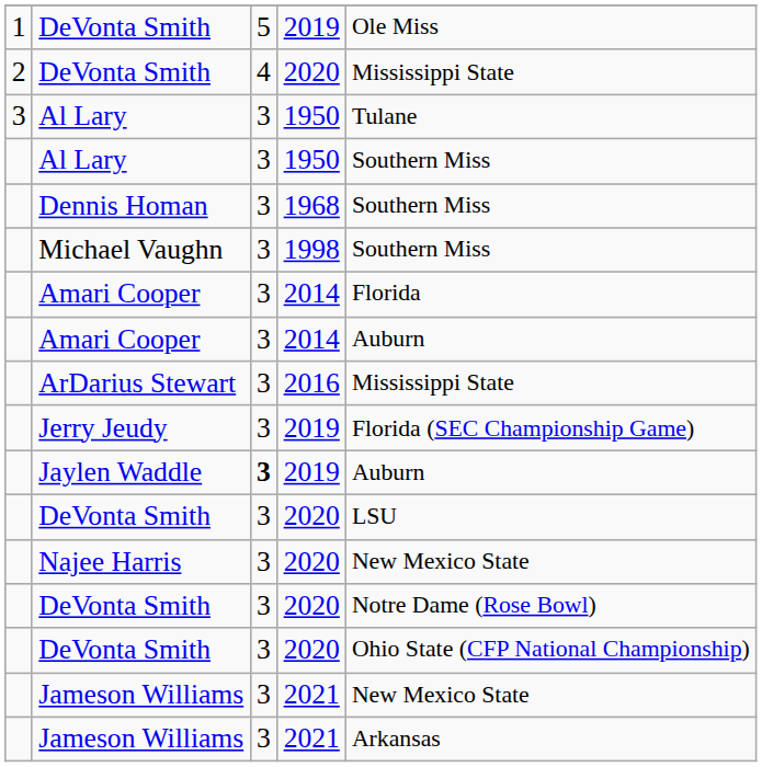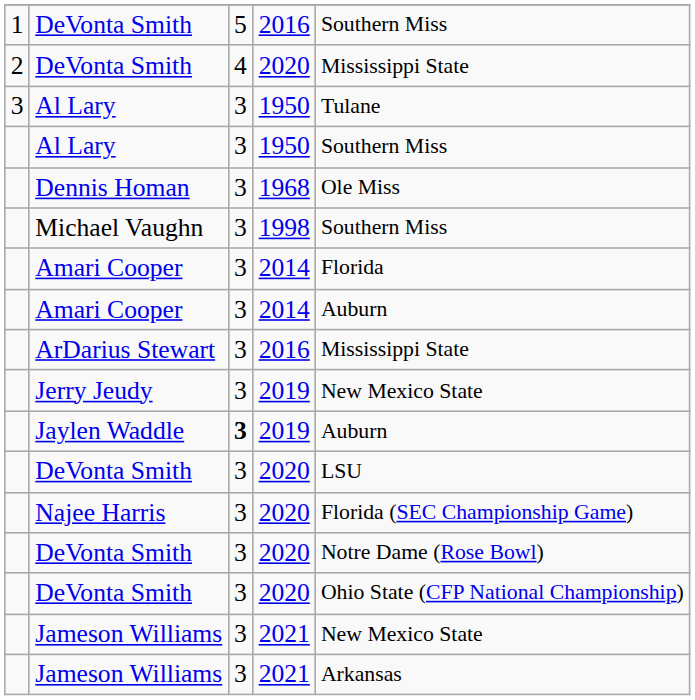 <table class="wikitable">
 <tr>
 </tr>
 <tr>
 <td>1</td>
 <td><a href='#'>DeVonta Smith</a></td>
 <td>5</td>
-<td><a href='#'>2019</a></td>
-<td style="font-size:85%;">Ole Miss</td>
+<td><a href='#'>2016</a></td>
+<td style="font-size:85%;">Southern Miss</td>
 </tr>
 <tr>
 <td>2</td>
 <td><a href='#'>DeVonta Smith</a></td>
 <td>4</td>
 <td><a href='#'>2020</a></td>
 <td style="font-size:85%;">Mississippi State</td>
 </tr>
 <tr>
 <td>3</td>
 <td><a href='#'>Al Lary</a></td>
 <td>3</td>
 <td><a href='#'>1950</a></td>
 <td style="font-size:85%;">Tulane</td>
 </tr>
 <tr>
 <td></td>
 <td><a href='#'>Al Lary</a></td>
 <td>3</td>
 <td><a href='#'>1950</a></td>
 <td style="font-size:85%;">Southern Miss</td>
 </tr>
 <tr>
 <td></td>
 <td><a href='#'>Dennis Homan</a></td>
 <td>3</td>
 <td><a href='#'>1968</a></td>
-<td style="font-size:85%;">Southern Miss</td>
+<td style="font-size:85%;">Ole Miss</td>
 </tr>
 <tr>
 <td></td>
 <td>Michael Vaughn</td>
 <td>3</td>
 <td><a href='#'>1998</a></td>
 <td style="font-size:85%;">Southern Miss</td>
 </tr>
 <tr>
 <td></td>
 <td><a href='#'>Amari Cooper</a></td>
 <td>3</td>
 <td><a href='#'>2014</a></td>
 <td style="font-size:85%;">Florida</td>
 </tr>
 <tr>
 <td></td>
 <td><a href='#'>Amari Cooper</a></td>
 <td>3</td>
 <td><a href='#'>2014</a></td>
 <td style="font-size:85%;">Auburn</td>
 </tr>
 <tr>
 <td></td>
 <td><a href='#'>ArDarius Stewart</a></td>
 <td>3</td>
 <td><a href='#'>2016</a></td>
 <td style="font-size:85%;">Mississippi State</td>
 </tr>
 <tr>
 <td></td>
 <td><a href='#'>Jerry Jeudy</a></td>
 <td>3</td>
 <td><a href='#'>2019</a></td>
-<td style="font-size:85%;">Florida (<a href='#'>SEC Championship Game</a>)</td>
+<td style="font-size:85%;">New Mexico State</td>
 </tr>
 <tr>
 <td></td>
 <td><a href='#'>Jaylen Waddle</a></td>
 <td><strong>3</strong></td>
 <td><a href='#'>2019</a></td>
 <td style="font-size:85%;">Auburn</td>
 </tr>
 <tr>
 <td></td>
 <td><a href='#'>DeVonta Smith</a></td>
 <td>3</td>
 <td><a href='#'>2020</a></td>
 <td style="font-size:85%;">LSU</td>
 </tr>
 <tr>
 <td></td>
 <td><a href='#'>Najee Harris</a></td>
 <td>3</td>
 <td><a href='#'>2020</a></td>
-<td style="font-size:85%;">New Mexico State</td>
+<td style="font-size:85%;">Florida (<a href='#'>SEC Championship Game</a>)</td>
 </tr>
 <tr>
 <td></td>
 <td><a href='#'>DeVonta Smith</a></td>
 <td>3</td>
 <td><a href='#'>2020</a></td>
 <td style="font-size:85%;">Notre Dame (<a href='#'>Rose Bowl</a>)</td>
 </tr>
 <tr>
 <td></td>
 <td><a href='#'>DeVonta Smith</a></td>
 <td>3</td>
 <td><a href='#'>2020</a></td>
 <td style="font-size:85%;">Ohio State (<a href='#'>CFP National Championship</a>)</td>
 </tr>
 <tr>
 <td></td>
 <td><a href='#'>Jameson Williams</a></td>
 <td>3</td>
 <td><a href='#'>2021</a></td>
 <td style="font-size:85%;">New Mexico State</td>
 </tr>
 <tr>
 <td></td>
 <td><a href='#'>Jameson Williams</a></td>
 <td>3</td>
 <td><a href='#'>2021</a></td>
 <td style="font-size:85%;">Arkansas</td>
 </tr>
 </table>
